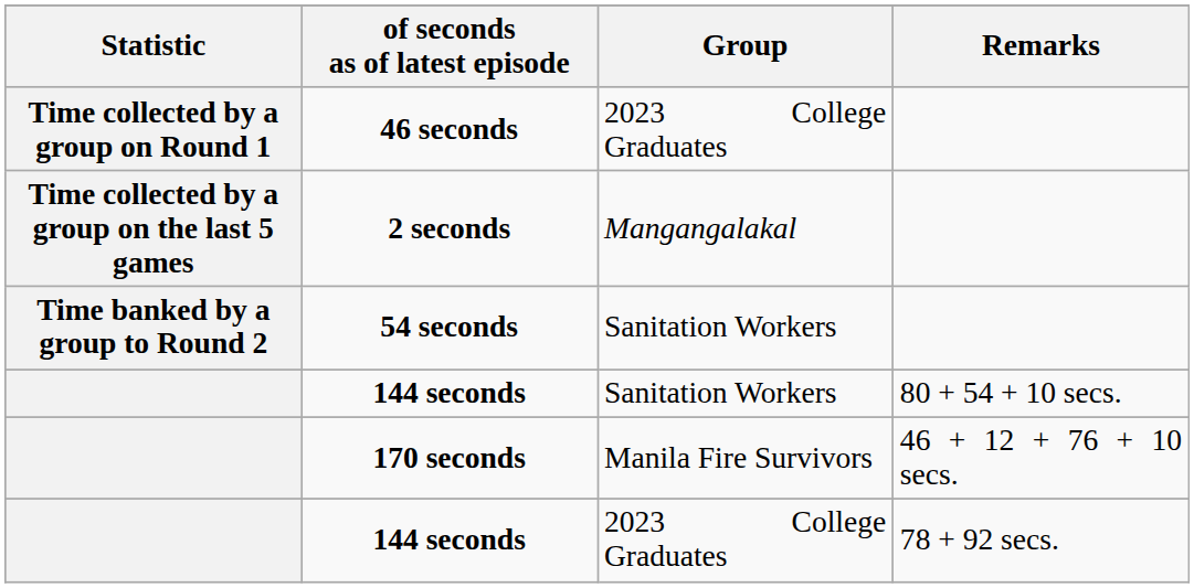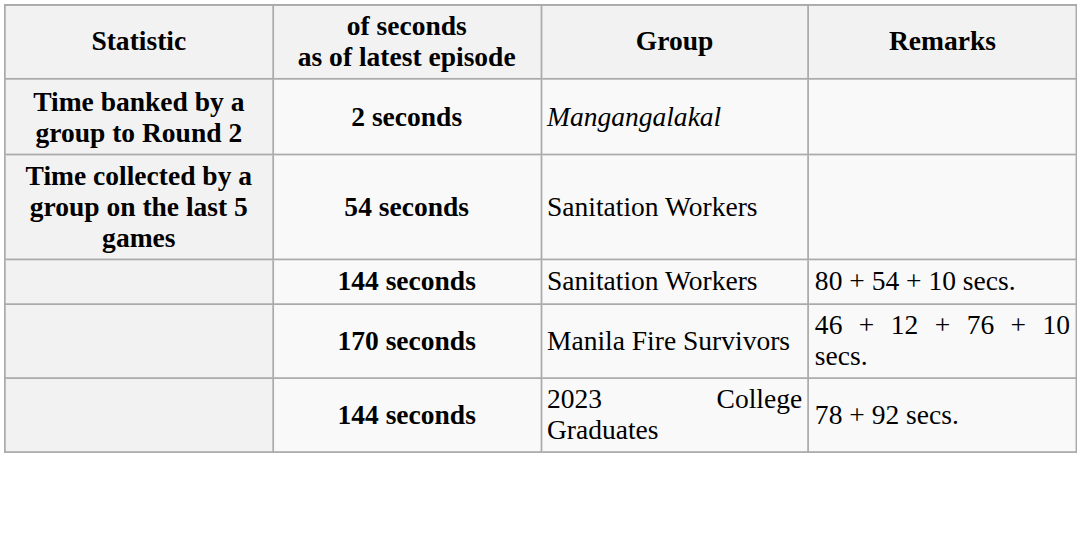 <table class="wikitable sortable" style="text-align:center; font-size:100%; line-height:18px;" width="100%">
 <tr>
 </tr>
 <tr>
 <th width="25%">Statistic</th>
 <th width="25%"> of seconds<br>as of latest episode</th>
 <th width="25%">Group</th>
 <th width="25%">Remarks</th>
 </tr>
 <tr>
-<th align="justify">Time collected by a group on Round 1</th>
-<td><strong>46 seconds</strong></td>
-<td align="justify">2023 College Graduates</td>
-<td align="justify"></td>
-</tr>
-<tr>
-<th align="justify">Time collected by a group on the last 5 games</th>
+<th align="justify">Time banked by a group to Round 2</th>
 <td><strong>2 seconds</strong></td>
 <td align="justify"><em>Mangangalakal</em></td>
 <td align="justify"></td>
 </tr>
 <tr>
-<th align="justify">Time banked by a group to Round 2</th>
+<th align="justify">Time collected by a group on the last 5 games</th>
 <td><strong>54 seconds</strong></td>
 <td align="justify">Sanitation Workers</td>
 <td align="justify"></td>
 </tr>
 <tr>
 <th align="justify"></th>
 <td><strong>144 seconds</strong></td>
 <td align="justify">Sanitation Workers</td>
 <td align="justify">80 + 54 + 10 secs.</td>
 </tr>
 <tr>
 <th align="justify"></th>
 <td><strong>170 seconds</strong></td>
 <td align="justify">Manila Fire Survivors</td>
 <td align="justify">46 + 12 + 76 + 10 secs.</td>
 </tr>
 <tr>
 <th align="justify"></th>
 <td><strong>144 seconds</strong></td>
 <td align="justify">2023 College Graduates</td>
 <td align="justify">78 + 92 secs.</td>
 </tr>
 </table>
